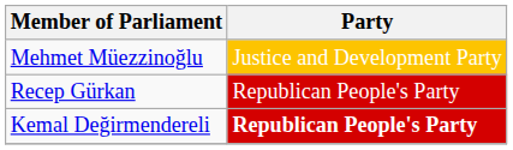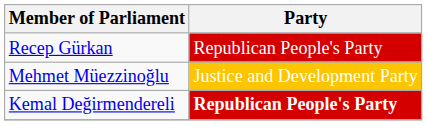 <table class="wikitable">
 <tr>
 <th>Member of Parliament</th>
 <th>Party</th>
 </tr>
 <tr>
+<td><a href='#'>Recep Gürkan</a></td>
+<td style="background:#D40000; color:white">Republican People's Party</td>
+</tr>
+<tr>
 <td><a href='#'>Mehmet Müezzinoğlu</a></td>
 <td style="background:#FDC400; color:white">Justice and Development Party</td>
-</tr>
-<tr>
-<td><a href='#'>Recep Gürkan</a></td>
-<td style="background:#D40000; color:white">Republican People's Party</td>
 </tr>
 <tr>
 <td><a href='#'>Kemal Değirmendereli</a></td>
 <td style="background:#D40000; color:white"><strong>Republican People's Party</strong></td>
 </tr>
 <tr>
 </tr>
 </table>
